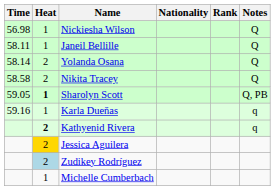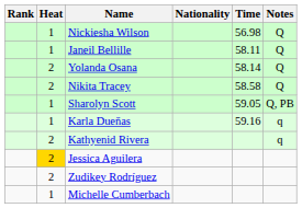 <table class="wikitable sortable" style="text-align:center">
 <tr>
-<th>Time</th>
+<th>Rank</th>
 <th>Heat</th>
 <th>Name</th>
 <th>Nationality</th>
-<th>Rank</th>
+<th>Time</th>
 <th>Notes</th>
 </tr>
 <tr bgcolor=ccffcc>
-<td>56.98</td>
+<td></td>
 <td>1</td>
 <td align=left><a href='#'>Nickiesha Wilson</a></td>
 <td align=left></td>
-<td></td>
+<td>56.98</td>
 <td>Q</td>
 </tr>
 <tr bgcolor=ccffcc>
-<td>58.11</td>
+<td></td>
 <td>1</td>
 <td align=left><a href='#'>Janeil Bellille</a></td>
 <td align=left></td>
-<td></td>
+<td>58.11</td>
 <td>Q</td>
 </tr>
 <tr bgcolor=ccffcc>
-<td>58.14</td>
+<td></td>
 <td>2</td>
 <td align=left><a href='#'>Yolanda Osana</a></td>
 <td align=left></td>
-<td></td>
+<td>58.14</td>
 <td>Q</td>
 </tr>
 <tr bgcolor=ccffcc>
-<td>58.58</td>
+<td></td>
 <td>2</td>
 <td align=left><a href='#'>Nikita Tracey</a></td>
 <td align=left></td>
-<td></td>
+<td>58.58</td>
 <td>Q</td>
 </tr>
 <tr bgcolor=ccffcc>
-<td>59.05</td>
-<td><strong>1</strong></td>
+<td></td>
+<td>1</td>
 <td align=left><a href='#'>Sharolyn Scott</a></td>
 <td align=left></td>
-<td></td>
+<td>59.05</td>
 <td>Q, PB</td>
 </tr>
 <tr bgcolor=ddffdd>
-<td>59.16</td>
+<td></td>
 <td>1</td>
 <td align=left><a href='#'>Karla Dueňas</a></td>
 <td align=left></td>
-<td></td>
+<td>59.16</td>
 <td>q</td>
 </tr>
 <tr bgcolor=ddffdd>
 <td></td>
-<td><strong>2</strong></td>
+<td>2</td>
 <td align=left><a href='#'>Kathyenid Rivera</a></td>
 <td align=left></td>
 <td></td>
 <td>q</td>
 </tr>
 <tr>
 <td></td>
 <td style="background: gold;">2</td>
 <td align=left><a href='#'>Jessica Aguilera</a></td>
 <td align=left></td>
 <td></td>
 <td></td>
 </tr>
 <tr>
 <td></td>
-<td style="background: lightblue;">2</td>
+<td>2</td>
 <td align=left><a href='#'>Zudikey Rodríguez</a></td>
 <td align=left></td>
 <td></td>
 <td></td>
 </tr>
 <tr>
 <td></td>
 <td>1</td>
 <td align=left><a href='#'>Michelle Cumberbach</a></td>
 <td align=left></td>
 <td></td>
 <td></td>
 </tr>
 </table>
